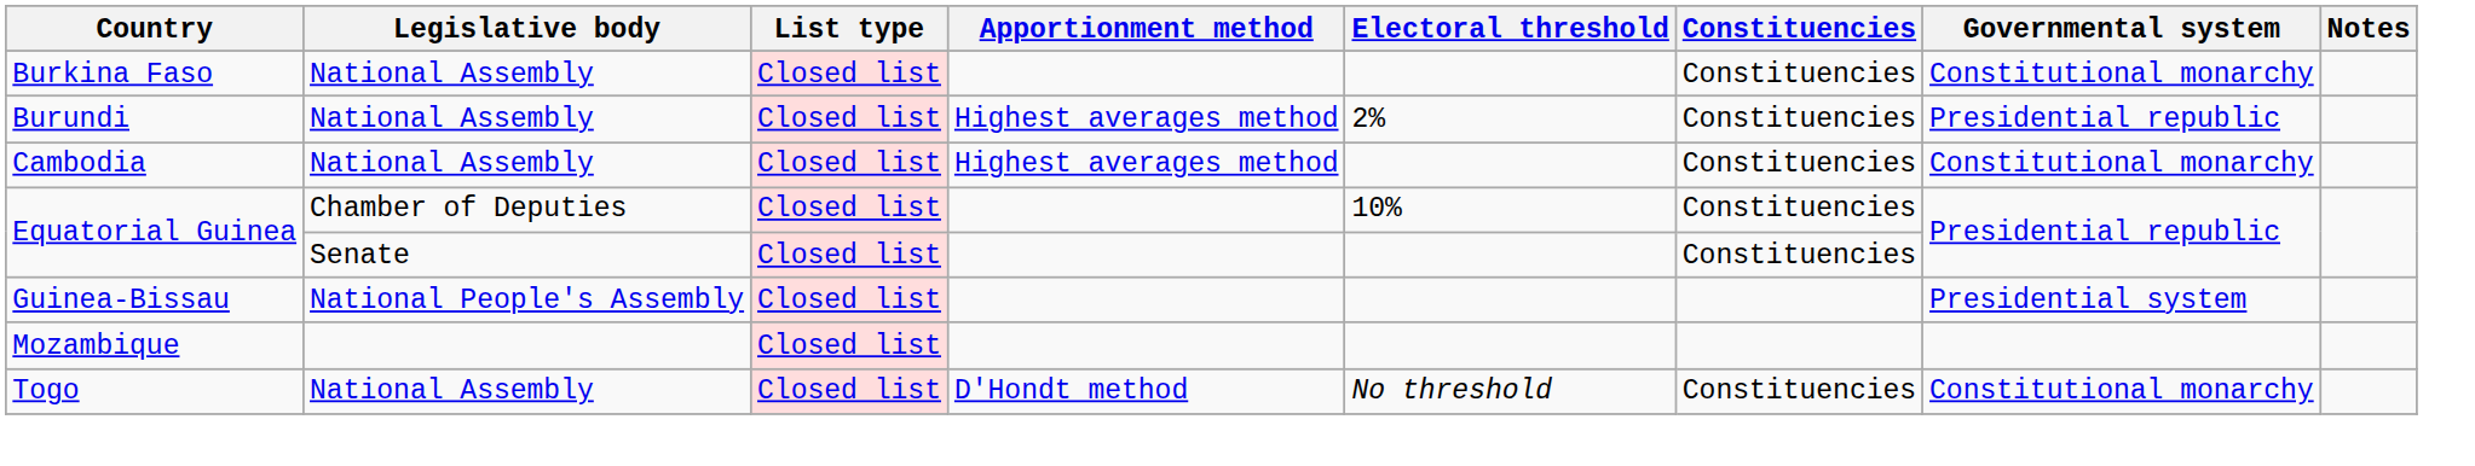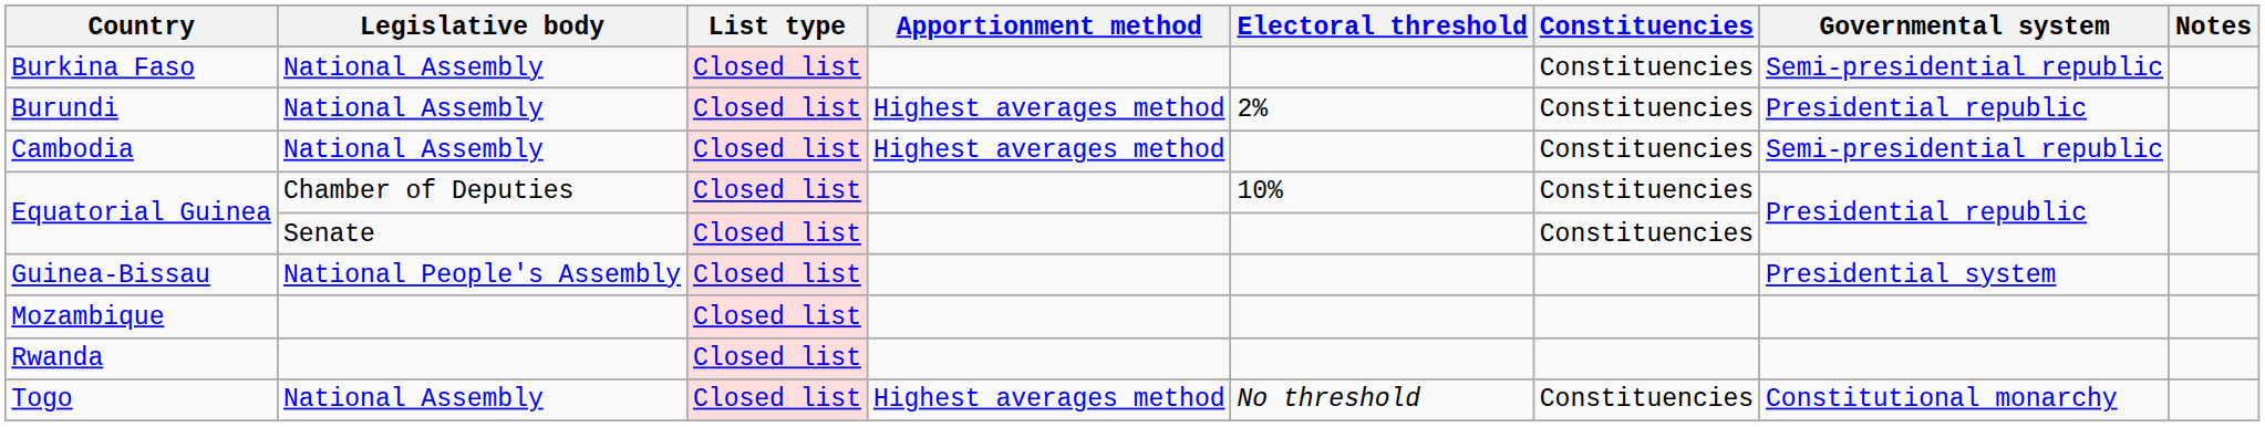 <table class="wikitable">
 <tr>
 <th>Country</th>
 <th>Legislative body</th>
 <th>List type</th>
 <th><a href='#'>Apportionment method</a></th>
 <th><a href='#'>Electoral threshold</a></th>
 <th><a href='#'>Constituencies</a></th>
 <th>Governmental system</th>
 <th>Notes</th>
 </tr>
 <tr>
 <td><a href='#'>Burkina Faso</a></td>
 <td><a href='#'>National Assembly</a></td>
 <td style="background:#fdd"><a href='#'>Closed list</a></td>
 <td></td>
 <td></td>
 <td>Constituencies</td>
-<td><a href='#'>Constitutional monarchy</a></td>
+<td><a href='#'>Semi-presidential republic</a></td>
 <td></td>
 </tr>
 <tr>
 <td><a href='#'>Burundi</a></td>
 <td><a href='#'>National Assembly</a></td>
 <td style="background:#fdd"><a href='#'>Closed list</a></td>
 <td><a href='#'>Highest averages method</a></td>
 <td>2%</td>
 <td>Constituencies</td>
 <td><a href='#'>Presidential republic</a></td>
 <td></td>
 </tr>
 <tr>
 <td><a href='#'>Cambodia</a></td>
 <td><a href='#'>National Assembly</a></td>
 <td style="background:#fdd"><a href='#'>Closed list</a></td>
 <td><a href='#'>Highest averages method</a></td>
 <td></td>
 <td>Constituencies</td>
-<td><a href='#'>Constitutional monarchy</a></td>
+<td><a href='#'>Semi-presidential republic</a></td>
 <td></td>
 </tr>
 <tr>
 <td rowspan="2"><a href='#'>Equatorial Guinea</a></td>
 <td>Chamber of Deputies</td>
 <td style="background:#fdd"><a href='#'>Closed list</a></td>
 <td></td>
 <td>10%</td>
 <td>Constituencies</td>
 <td rowspan="2"><a href='#'>Presidential republic</a></td>
 <td rowspan="2"></td>
 </tr>
 <tr>
 <td>Senate</td>
 <td style="background:#fdd"><a href='#'>Closed list</a></td>
 <td></td>
 <td></td>
 <td>Constituencies</td>
 </tr>
 <tr>
 <td><a href='#'>Guinea-Bissau</a></td>
 <td><a href='#'>National People's Assembly</a></td>
 <td style="background:#fdd"><a href='#'>Closed list</a></td>
 <td></td>
 <td></td>
 <td></td>
 <td><a href='#'>Presidential system</a></td>
 <td></td>
 </tr>
 <tr>
 <td><a href='#'>Mozambique</a></td>
 <td></td>
 <td style="background:#fdd"><a href='#'>Closed list</a></td>
 <td></td>
 <td></td>
 <td></td>
 <td></td>
 <td></td>
 </tr>
 <tr>
+<td><a href='#'>Rwanda</a></td>
+<td></td>
+<td style="background:#fdd"><a href='#'>Closed list</a></td>
+<td></td>
+<td></td>
+<td></td>
+<td></td>
+<td></td>
+</tr>
+<tr>
 <td><a href='#'>Togo</a></td>
 <td><a href='#'>National Assembly</a></td>
 <td style="background:#fdd"><a href='#'>Closed list</a></td>
-<td><a href='#'>D'Hondt method</a></td>
+<td><a href='#'>Highest averages method</a></td>
 <td><em>No threshold</em></td>
 <td>Constituencies</td>
 <td><a href='#'>Constitutional monarchy</a></td>
 <td></td>
 </tr>
 </table>
